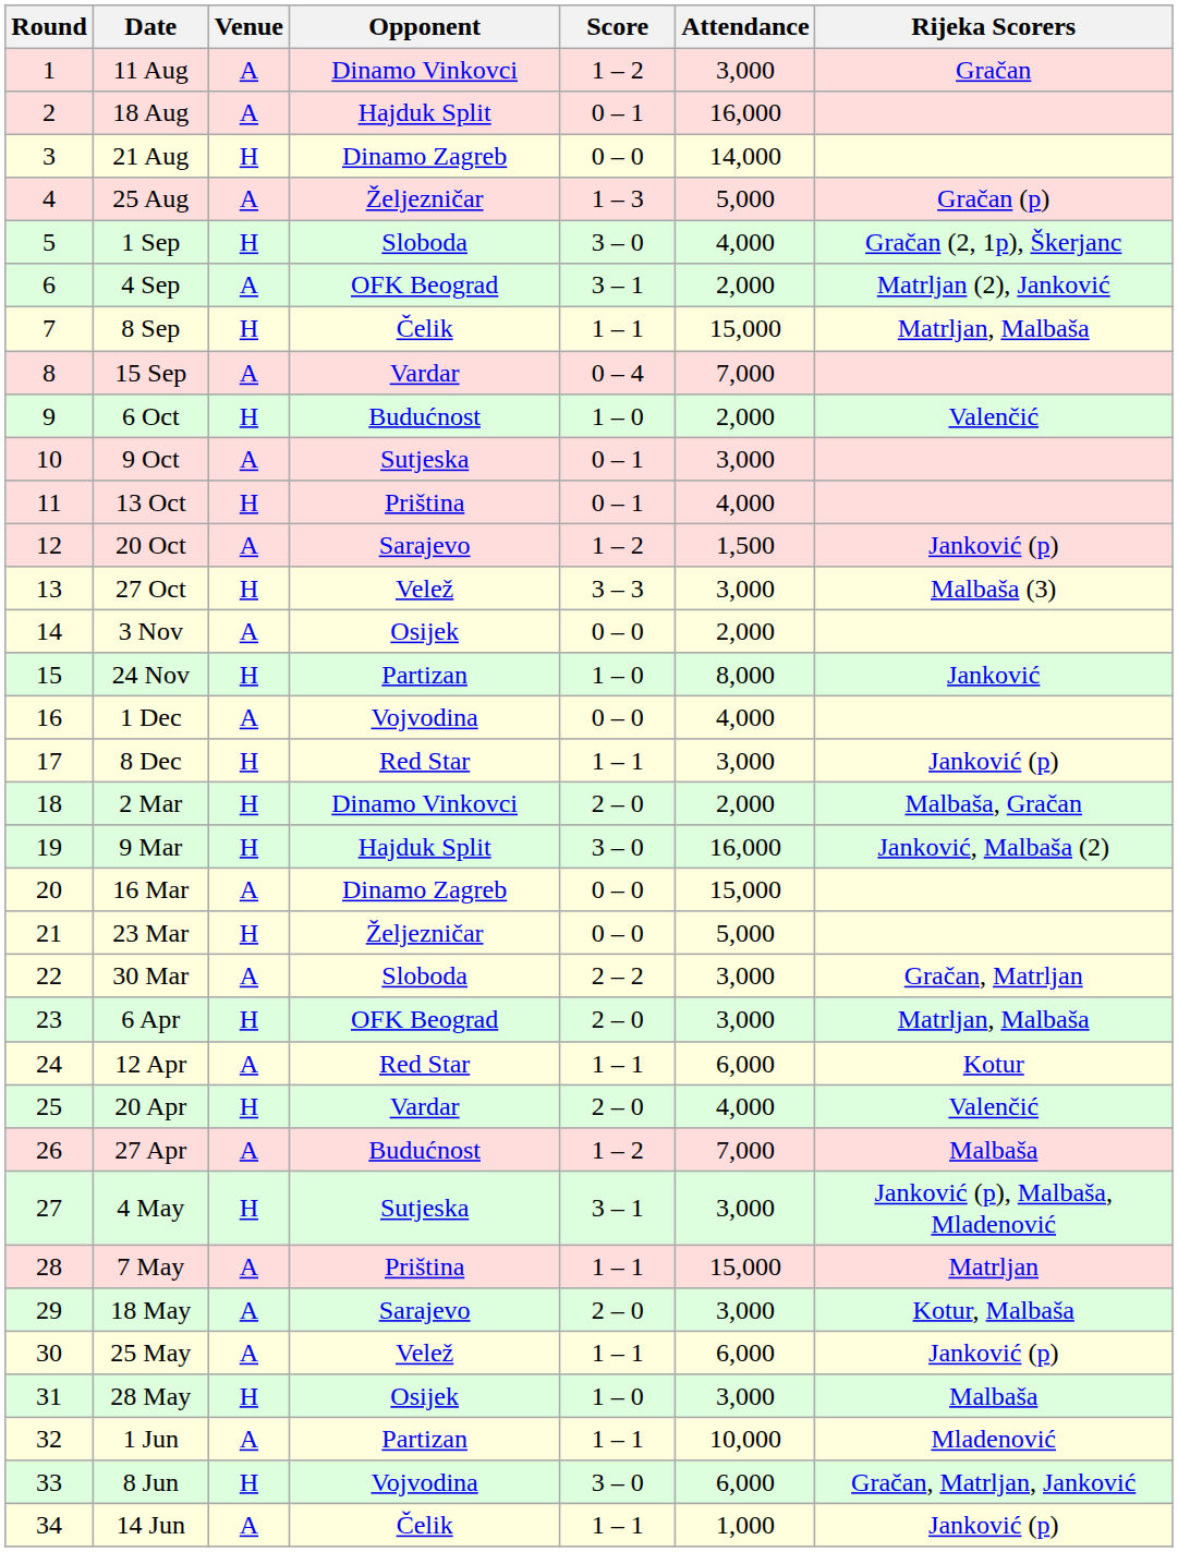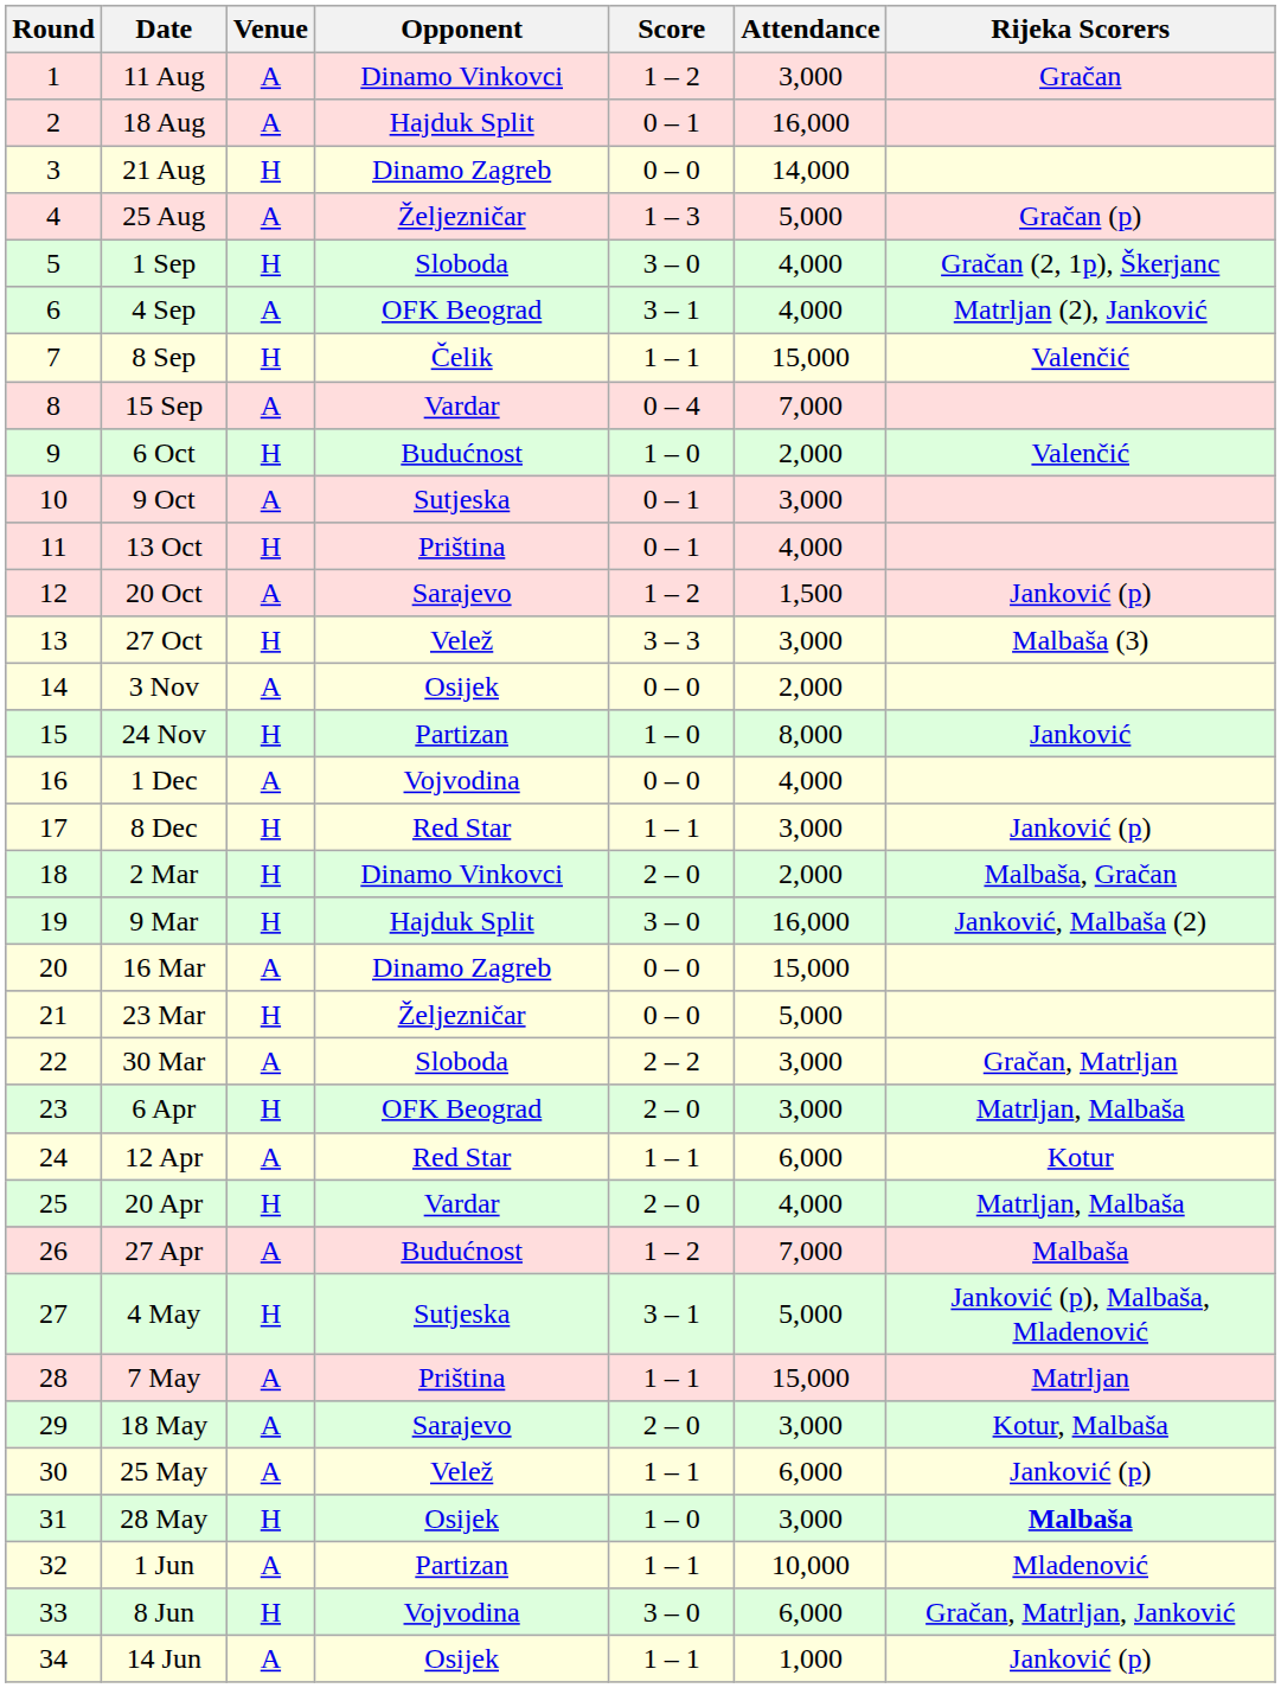 <table class="wikitable sortable" style="text-align: center; font-size:95%;">
 <tr>
 <th width="30">Round</th>
 <th width="60">Date</th>
 <th width="20">Venue</th>
 <th width="150">Opponent</th>
 <th width="60">Score</th>
 <th width="60">Attendance</th>
 <th width="200">Rijeka Scorers</th>
 </tr>
 <tr bgcolor="#ffdddd">
 <td>1</td>
 <td>11 Aug</td>
 <td><a href='#'>A</a></td>
 <td><a href='#'>Dinamo Vinkovci</a></td>
 <td>1 – 2</td>
 <td>3,000</td>
 <td><a href='#'>Gračan</a></td>
 </tr>
 <tr bgcolor="#ffdddd">
 <td>2</td>
 <td>18 Aug</td>
 <td><a href='#'>A</a></td>
 <td><a href='#'>Hajduk Split</a></td>
 <td>0 – 1</td>
 <td>16,000</td>
 <td></td>
 </tr>
 <tr bgcolor="#ffffdd">
 <td>3</td>
 <td>21 Aug</td>
 <td><a href='#'>H</a></td>
 <td><a href='#'>Dinamo Zagreb</a></td>
 <td>0 – 0</td>
 <td>14,000</td>
 <td></td>
 </tr>
 <tr bgcolor="#ffdddd">
 <td>4</td>
 <td>25 Aug</td>
 <td><a href='#'>A</a></td>
 <td><a href='#'>Željezničar</a></td>
 <td>1 – 3</td>
 <td>5,000</td>
 <td><a href='#'>Gračan</a> (<a href='#'>p</a>)</td>
 </tr>
 <tr bgcolor="#ddffdd">
 <td>5</td>
 <td>1 Sep</td>
 <td><a href='#'>H</a></td>
 <td><a href='#'>Sloboda</a></td>
 <td>3 – 0</td>
 <td>4,000</td>
 <td><a href='#'>Gračan</a> (2, 1<a href='#'>p</a>), <a href='#'>Škerjanc</a></td>
 </tr>
 <tr bgcolor="#ddffdd">
 <td>6</td>
 <td>4 Sep</td>
 <td><a href='#'>A</a></td>
 <td><a href='#'>OFK Beograd</a></td>
 <td>3 – 1</td>
-<td>2,000</td>
+<td>4,000</td>
 <td><a href='#'>Matrljan</a> (2), <a href='#'>Janković</a></td>
 </tr>
 <tr bgcolor="#ffffdd">
 <td>7</td>
 <td>8 Sep</td>
 <td><a href='#'>H</a></td>
 <td><a href='#'>Čelik</a></td>
 <td>1 – 1</td>
 <td>15,000</td>
-<td><a href='#'>Matrljan</a>, <a href='#'>Malbaša</a></td>
+<td><a href='#'>Valenčić</a></td>
 </tr>
 <tr bgcolor="#ffdddd">
 <td>8</td>
 <td>15 Sep</td>
 <td><a href='#'>A</a></td>
 <td><a href='#'>Vardar</a></td>
 <td>0 – 4</td>
 <td>7,000</td>
 <td></td>
 </tr>
 <tr bgcolor="#ddffdd">
 <td>9</td>
 <td>6 Oct</td>
 <td><a href='#'>H</a></td>
 <td><a href='#'>Budućnost</a></td>
 <td>1 – 0</td>
 <td>2,000</td>
 <td><a href='#'>Valenčić</a></td>
 </tr>
 <tr bgcolor="#ffdddd">
 <td>10</td>
 <td>9 Oct</td>
 <td><a href='#'>A</a></td>
 <td><a href='#'>Sutjeska</a></td>
 <td>0 – 1</td>
 <td>3,000</td>
 <td></td>
 </tr>
 <tr bgcolor="#ffdddd">
 <td>11</td>
 <td>13 Oct</td>
 <td><a href='#'>H</a></td>
 <td><a href='#'>Priština</a></td>
 <td>0 – 1</td>
 <td>4,000</td>
 <td></td>
 </tr>
 <tr bgcolor="#ffdddd">
 <td>12</td>
 <td>20 Oct</td>
 <td><a href='#'>A</a></td>
 <td><a href='#'>Sarajevo</a></td>
 <td>1 – 2</td>
 <td>1,500</td>
 <td><a href='#'>Janković</a> (<a href='#'>p</a>)</td>
 </tr>
 <tr bgcolor="#ffffdd">
 <td>13</td>
 <td>27 Oct</td>
 <td><a href='#'>H</a></td>
 <td><a href='#'>Velež</a></td>
 <td>3 – 3</td>
 <td>3,000</td>
 <td><a href='#'>Malbaša</a> (3)</td>
 </tr>
 <tr bgcolor="#ffffdd">
 <td>14</td>
 <td>3 Nov</td>
 <td><a href='#'>A</a></td>
 <td><a href='#'>Osijek</a></td>
 <td>0 – 0</td>
 <td>2,000</td>
 <td></td>
 </tr>
 <tr bgcolor="#ddffdd">
 <td>15</td>
 <td>24 Nov</td>
 <td><a href='#'>H</a></td>
 <td><a href='#'>Partizan</a></td>
 <td>1 – 0</td>
 <td>8,000</td>
 <td><a href='#'>Janković</a></td>
 </tr>
 <tr bgcolor="#ffffdd">
 <td>16</td>
 <td>1 Dec</td>
 <td><a href='#'>A</a></td>
 <td><a href='#'>Vojvodina</a></td>
 <td>0 – 0</td>
 <td>4,000</td>
 <td></td>
 </tr>
 <tr bgcolor="#ffffdd">
 <td>17</td>
 <td>8 Dec</td>
 <td><a href='#'>H</a></td>
 <td><a href='#'>Red Star</a></td>
 <td>1 – 1</td>
 <td>3,000</td>
 <td><a href='#'>Janković</a> (<a href='#'>p</a>)</td>
 </tr>
 <tr bgcolor="#ddffdd">
 <td>18</td>
 <td>2 Mar</td>
 <td><a href='#'>H</a></td>
 <td><a href='#'>Dinamo Vinkovci</a></td>
 <td>2 – 0</td>
 <td>2,000</td>
 <td><a href='#'>Malbaša</a>, <a href='#'>Gračan</a></td>
 </tr>
 <tr bgcolor="#ddffdd">
 <td>19</td>
 <td>9 Mar</td>
 <td><a href='#'>H</a></td>
 <td><a href='#'>Hajduk Split</a></td>
 <td>3 – 0</td>
 <td>16,000</td>
 <td><a href='#'>Janković</a>, <a href='#'>Malbaša</a> (2)</td>
 </tr>
 <tr bgcolor="#ffffdd">
 <td>20</td>
 <td>16 Mar</td>
 <td><a href='#'>A</a></td>
 <td><a href='#'>Dinamo Zagreb</a></td>
 <td>0 – 0</td>
 <td>15,000</td>
 <td></td>
 </tr>
 <tr bgcolor="#ffffdd">
 <td>21</td>
 <td>23 Mar</td>
 <td><a href='#'>H</a></td>
 <td><a href='#'>Željezničar</a></td>
 <td>0 – 0</td>
 <td>5,000</td>
 <td></td>
 </tr>
 <tr bgcolor="#ffffdd">
 <td>22</td>
 <td>30 Mar</td>
 <td><a href='#'>A</a></td>
 <td><a href='#'>Sloboda</a></td>
 <td>2 – 2</td>
 <td>3,000</td>
 <td><a href='#'>Gračan</a>, <a href='#'>Matrljan</a></td>
 </tr>
 <tr bgcolor="#ddffdd">
 <td>23</td>
 <td>6 Apr</td>
 <td><a href='#'>H</a></td>
 <td><a href='#'>OFK Beograd</a></td>
 <td>2 – 0</td>
 <td>3,000</td>
 <td><a href='#'>Matrljan</a>, <a href='#'>Malbaša</a></td>
 </tr>
 <tr bgcolor="#ffffdd">
 <td>24</td>
 <td>12 Apr</td>
 <td><a href='#'>A</a></td>
 <td><a href='#'>Red Star</a></td>
 <td>1 – 1</td>
 <td>6,000</td>
 <td><a href='#'>Kotur</a></td>
 </tr>
 <tr bgcolor="#ddffdd">
 <td>25</td>
 <td>20 Apr</td>
 <td><a href='#'>H</a></td>
 <td><a href='#'>Vardar</a></td>
 <td>2 – 0</td>
 <td>4,000</td>
-<td><a href='#'>Valenčić</a></td>
+<td><a href='#'>Matrljan</a>, <a href='#'>Malbaša</a></td>
 </tr>
 <tr bgcolor="#ffdddd">
 <td>26</td>
 <td>27 Apr</td>
 <td><a href='#'>A</a></td>
 <td><a href='#'>Budućnost</a></td>
 <td>1 – 2</td>
 <td>7,000</td>
 <td><a href='#'>Malbaša</a></td>
 </tr>
 <tr bgcolor="#ddffdd">
 <td>27</td>
 <td>4 May</td>
 <td><a href='#'>H</a></td>
 <td><a href='#'>Sutjeska</a></td>
 <td>3 – 1</td>
-<td>3,000</td>
+<td>5,000</td>
 <td><a href='#'>Janković</a> (<a href='#'>p</a>), <a href='#'>Malbaša</a>, <a href='#'>Mladenović</a></td>
 </tr>
 <tr bgcolor="#ffdddd">
 <td>28</td>
 <td>7 May</td>
 <td><a href='#'>A</a></td>
 <td><a href='#'>Priština</a></td>
 <td>1 – 1</td>
 <td>15,000</td>
 <td><a href='#'>Matrljan</a></td>
 </tr>
 <tr bgcolor="#ddffdd">
 <td>29</td>
 <td>18 May</td>
 <td><a href='#'>A</a></td>
 <td><a href='#'>Sarajevo</a></td>
 <td>2 – 0</td>
 <td>3,000</td>
 <td><a href='#'>Kotur</a>, <a href='#'>Malbaša</a></td>
 </tr>
 <tr bgcolor="#ffffdd">
 <td>30</td>
 <td>25 May</td>
 <td><a href='#'>A</a></td>
 <td><a href='#'>Velež</a></td>
 <td>1 – 1</td>
 <td>6,000</td>
 <td><a href='#'>Janković</a> (<a href='#'>p</a>)</td>
 </tr>
 <tr bgcolor="#ddffdd">
 <td>31</td>
 <td>28 May</td>
 <td><a href='#'>H</a></td>
 <td><a href='#'>Osijek</a></td>
 <td>1 – 0</td>
 <td>3,000</td>
-<td><a href='#'>Malbaša</a></td>
+<td><strong><a href='#'>Malbaša</a></strong></td>
 </tr>
 <tr bgcolor="#ffffdd">
 <td>32</td>
 <td>1 Jun</td>
 <td><a href='#'>A</a></td>
 <td><a href='#'>Partizan</a></td>
 <td>1 – 1</td>
 <td>10,000</td>
 <td><a href='#'>Mladenović</a></td>
 </tr>
 <tr bgcolor="#ddffdd">
 <td>33</td>
 <td>8 Jun</td>
 <td><a href='#'>H</a></td>
 <td><a href='#'>Vojvodina</a></td>
 <td>3 – 0</td>
 <td>6,000</td>
 <td><a href='#'>Gračan</a>, <a href='#'>Matrljan</a>, <a href='#'>Janković</a></td>
 </tr>
 <tr bgcolor="#ffffdd">
 <td>34</td>
 <td>14 Jun</td>
 <td><a href='#'>A</a></td>
-<td><a href='#'>Čelik</a></td>
+<td><a href='#'>Osijek</a></td>
 <td>1 – 1</td>
 <td>1,000</td>
 <td><a href='#'>Janković</a> (<a href='#'>p</a>)</td>
 </tr>
 </table>
